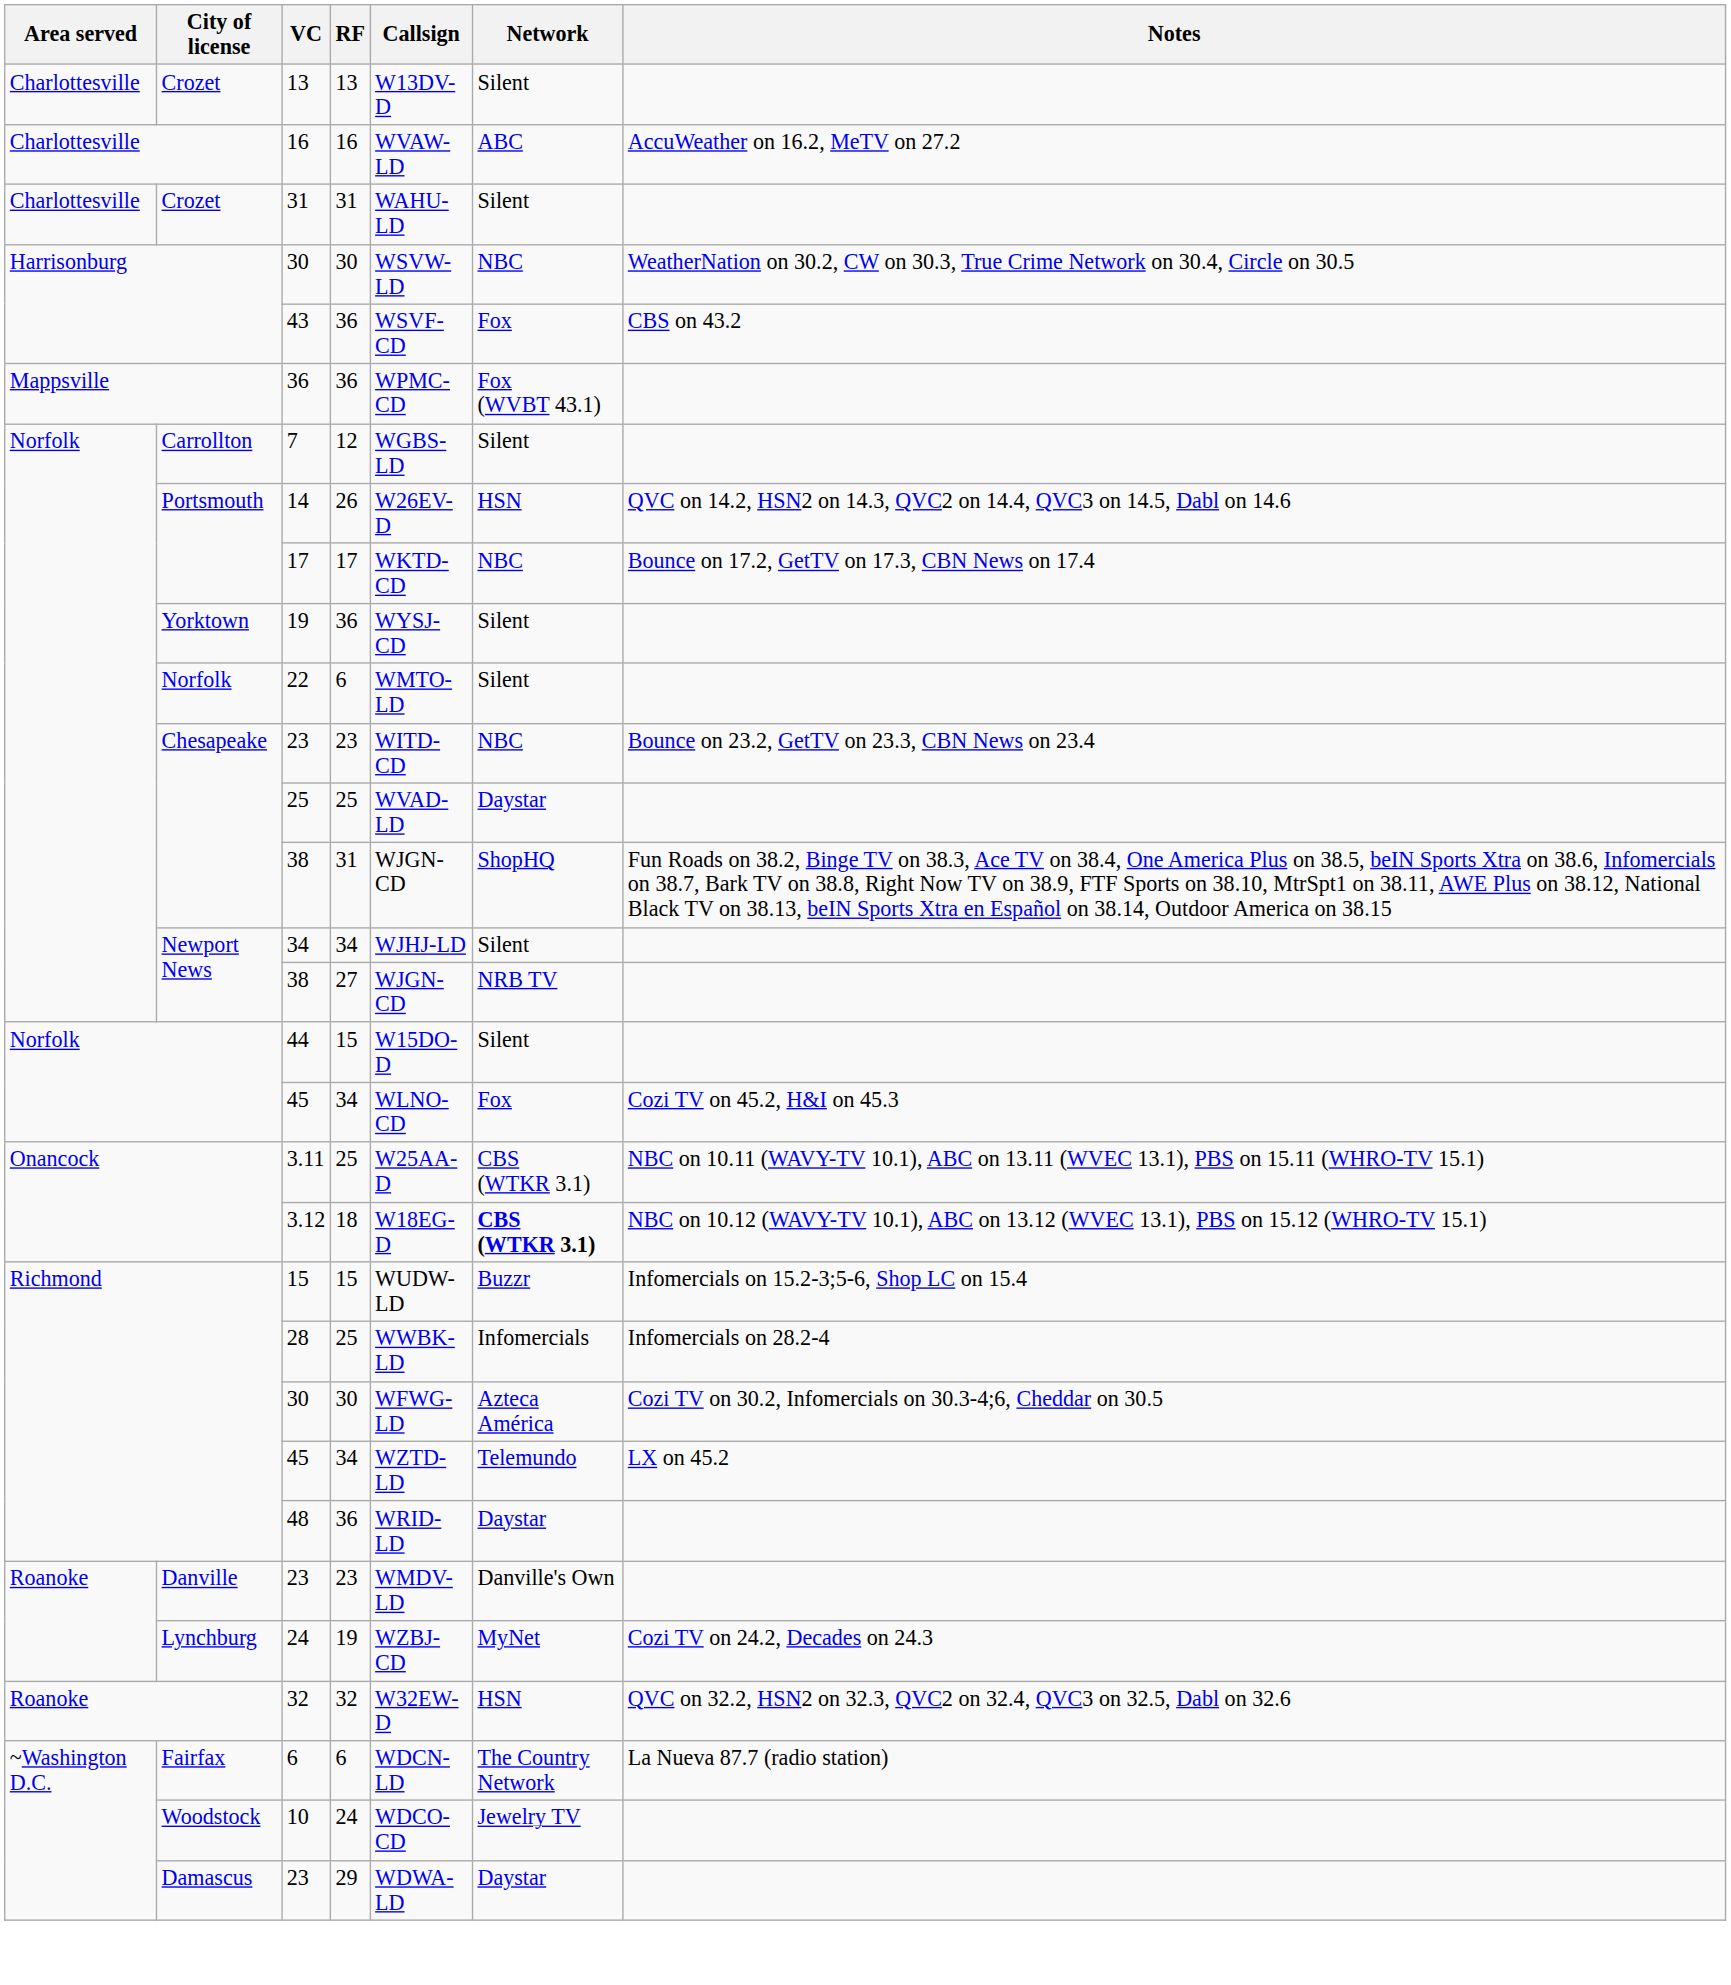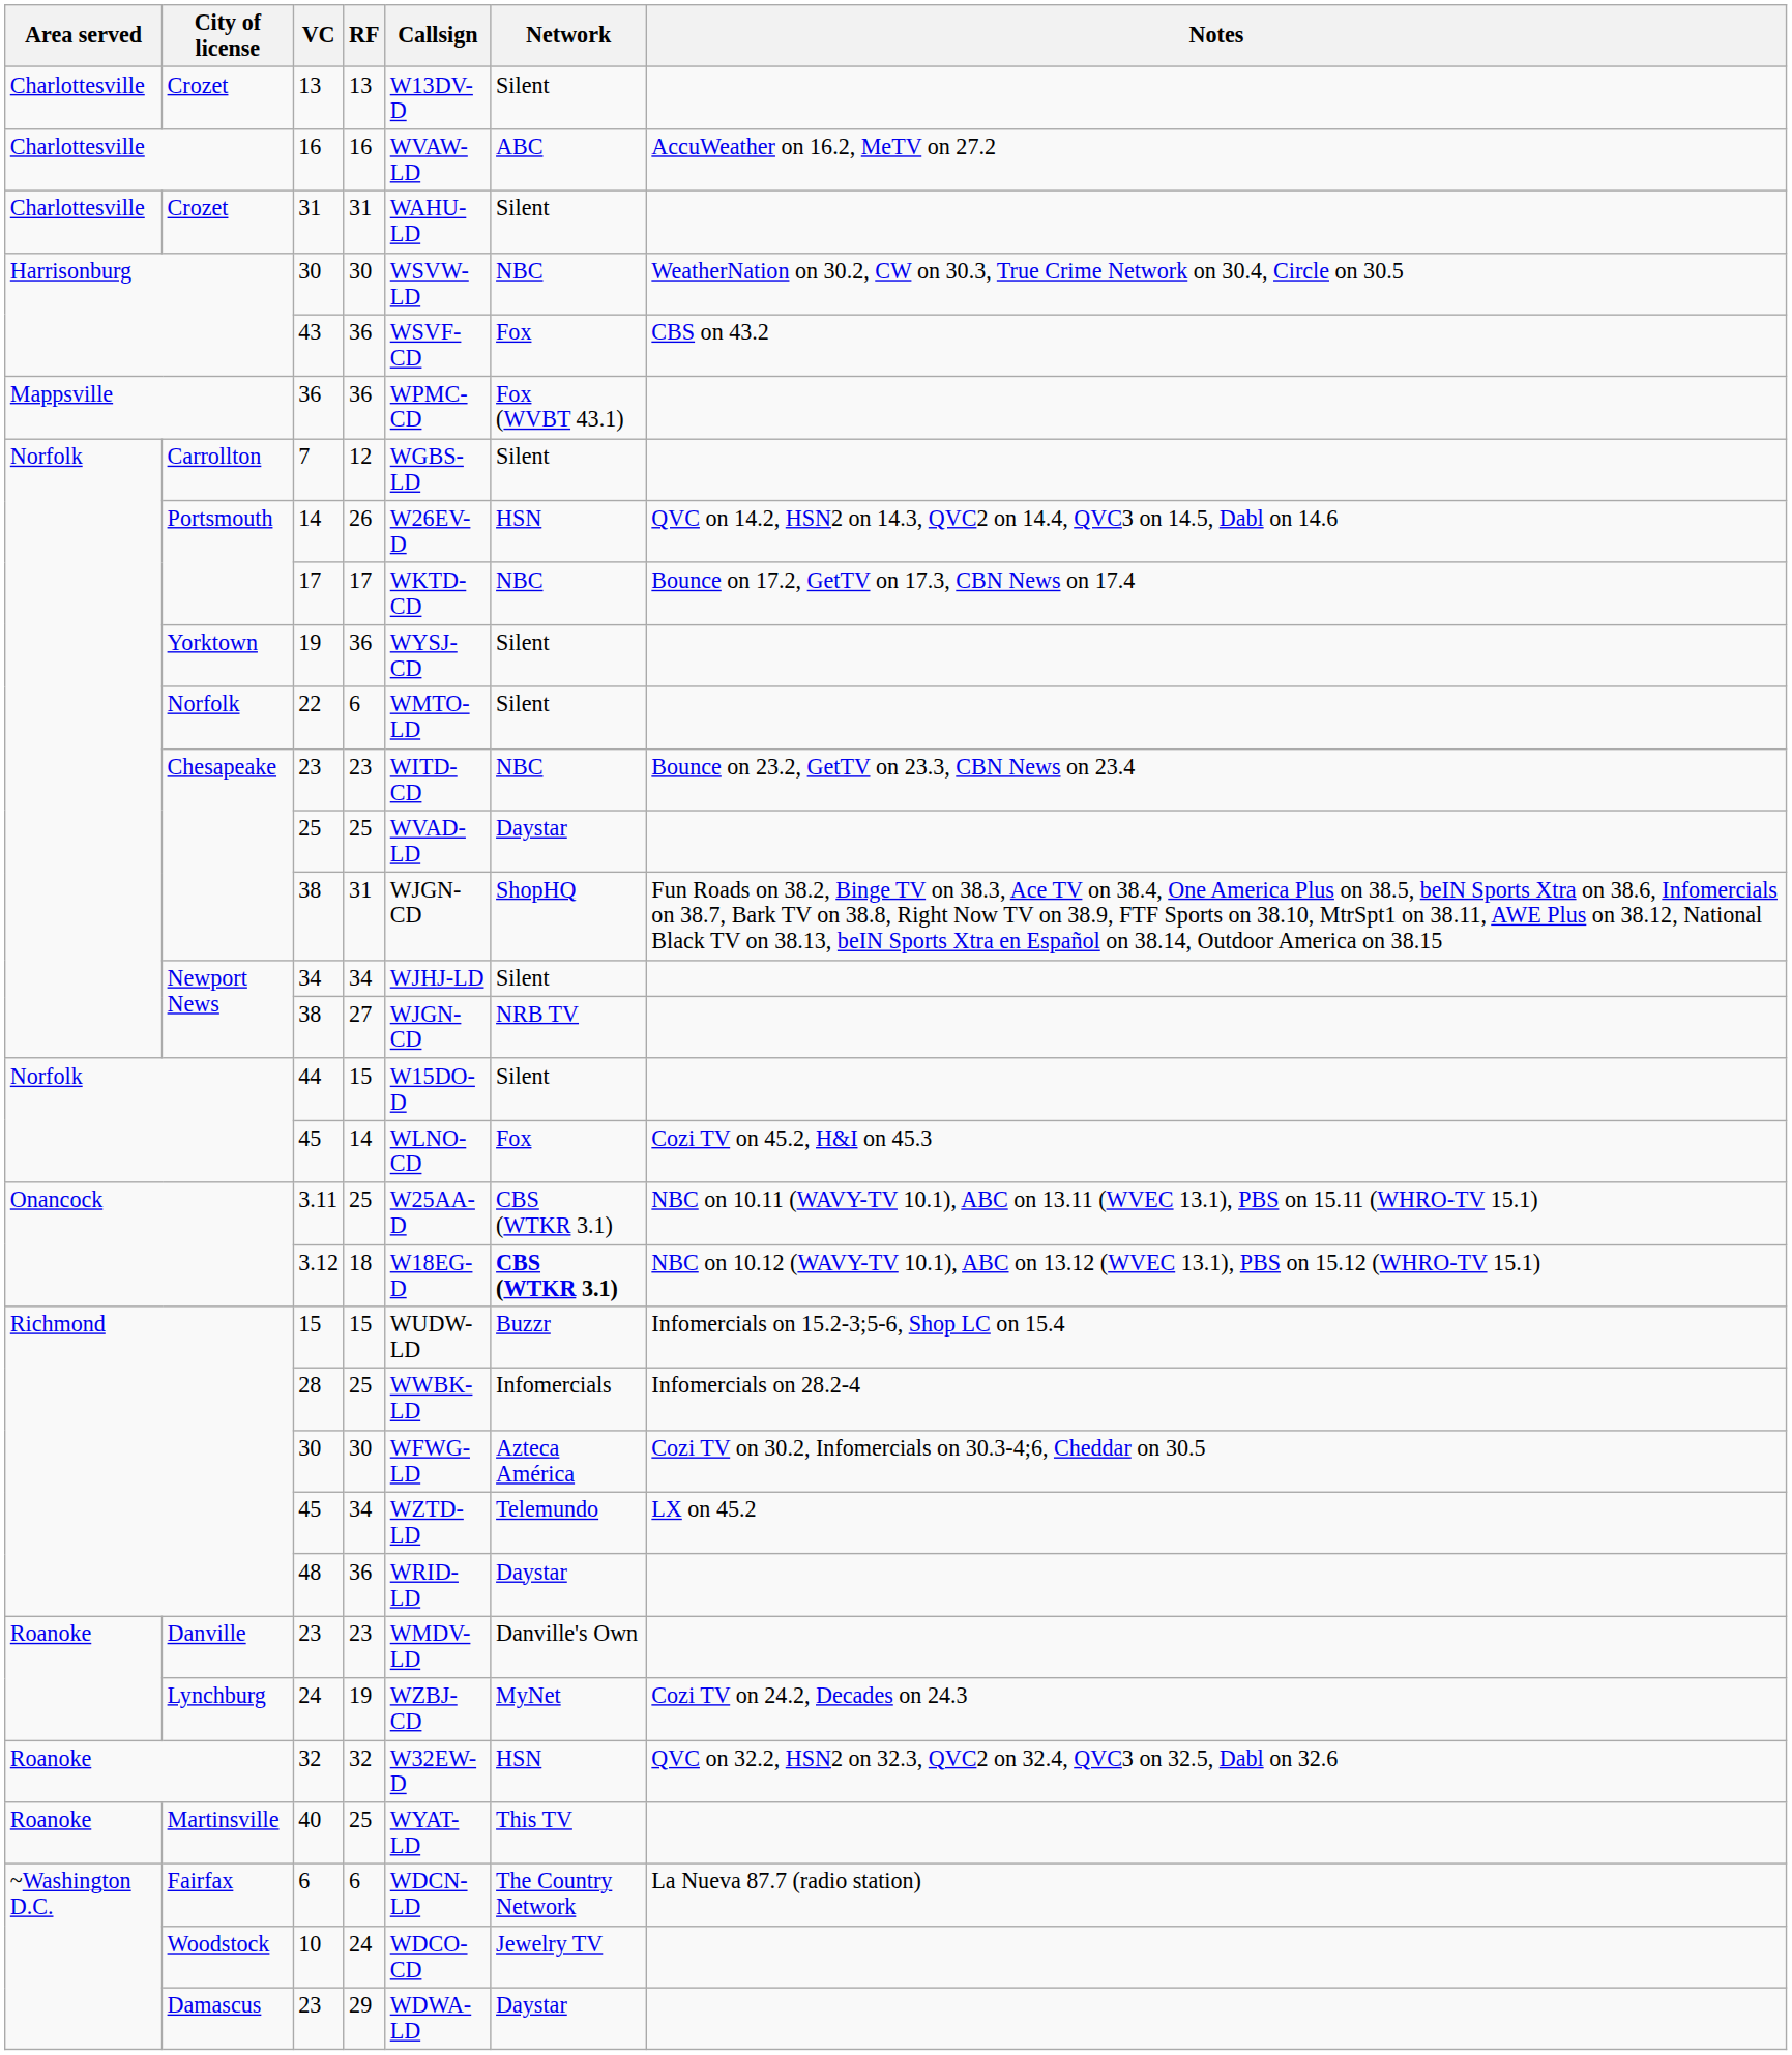 <table class="sortable wikitable" style="margin: 1em 1em 1em 0; background: #f9f9f9;">
 <tr>
 <th>Area served</th>
 <th>City of license</th>
 <th>VC</th>
 <th>RF</th>
 <th>Callsign</th>
 <th>Network</th>
 <th class="unsortable">Notes</th>
 </tr>
 <tr style="vertical-align: top; text-align: left;">
 <td><a href='#'>Charlottesville</a></td>
 <td><a href='#'>Crozet</a></td>
 <td>13</td>
 <td>13</td>
 <td><a href='#'>W13DV-D</a></td>
 <td>Silent</td>
 <td></td>
 </tr>
 <tr style="vertical-align: top; text-align: left;">
 <td colspan="2" rowspan="1"><a href='#'>Charlottesville</a></td>
 <td>16</td>
 <td>16</td>
 <td><a href='#'>WVAW-LD</a></td>
 <td><a href='#'>ABC</a></td>
 <td><a href='#'>AccuWeather</a> on 16.2, <a href='#'>MeTV</a> on 27.2</td>
 </tr>
 <tr style="vertical-align: top; text-align: left;">
 <td><a href='#'>Charlottesville</a></td>
 <td><a href='#'>Crozet</a></td>
 <td>31</td>
 <td>31</td>
 <td><a href='#'>WAHU-LD</a></td>
 <td>Silent</td>
 <td></td>
 </tr>
 <tr style="vertical-align: top; text-align: left;">
 <td colspan="2" rowspan="2"><a href='#'>Harrisonburg</a></td>
 <td>30</td>
 <td>30</td>
 <td><a href='#'>WSVW-LD</a></td>
 <td><a href='#'>NBC</a></td>
 <td><a href='#'>WeatherNation</a> on 30.2, <a href='#'>CW</a> on 30.3, <a href='#'>True Crime Network</a> on 30.4, <a href='#'>Circle</a> on 30.5</td>
 </tr>
 <tr style="vertical-align: top; text-align: left;">
 <td>43</td>
 <td>36</td>
 <td><a href='#'>WSVF-CD</a></td>
 <td><a href='#'>Fox</a></td>
 <td><a href='#'>CBS</a> on 43.2</td>
 </tr>
 <tr style="vertical-align: top; text-align: left;">
 <td colspan="2" rowspan="1"><a href='#'>Mappsville</a></td>
 <td>36</td>
 <td>36</td>
 <td><a href='#'>WPMC-CD</a></td>
 <td><a href='#'>Fox</a><br>(<a href='#'>WVBT</a> 43.1)</td>
 <td></td>
 </tr>
 <tr style="vertical-align: top; text-align: left;">
 <td rowspan="10"><a href='#'>Norfolk</a></td>
 <td><a href='#'>Carrollton</a></td>
 <td>7</td>
 <td>12</td>
 <td><a href='#'>WGBS-LD</a></td>
 <td>Silent</td>
 <td></td>
 </tr>
 <tr style="vertical-align: top; text-align: left;">
 <td rowspan="2"><a href='#'>Portsmouth</a></td>
 <td>14</td>
 <td>26</td>
 <td><a href='#'>W26EV-D</a></td>
 <td><a href='#'>HSN</a></td>
 <td><a href='#'>QVC</a> on 14.2, <a href='#'>HSN</a>2 on 14.3, <a href='#'>QVC</a>2 on 14.4, <a href='#'>QVC</a>3 on 14.5, <a href='#'>Dabl</a> on 14.6</td>
 </tr>
 <tr style="vertical-align: top; text-align: left;">
 <td>17</td>
 <td>17</td>
 <td><a href='#'>WKTD-CD</a></td>
 <td><a href='#'>NBC</a></td>
 <td><a href='#'>Bounce</a> on 17.2, <a href='#'>GetTV</a> on 17.3, <a href='#'>CBN News</a> on 17.4</td>
 </tr>
 <tr style="vertical-align: top; text-align: left;">
 <td><a href='#'>Yorktown</a></td>
 <td>19</td>
 <td>36</td>
 <td><a href='#'>WYSJ-CD</a></td>
 <td>Silent</td>
 <td></td>
 </tr>
 <tr style="vertical-align: top; text-align: left;">
 <td><a href='#'>Norfolk</a></td>
 <td>22</td>
 <td>6</td>
 <td><a href='#'>WMTO-LD</a></td>
 <td>Silent</td>
 <td></td>
 </tr>
 <tr style="vertical-align: top; text-align: left;">
 <td rowspan="3"><a href='#'>Chesapeake</a></td>
 <td>23</td>
 <td>23</td>
 <td><a href='#'>WITD-CD</a></td>
 <td><a href='#'>NBC</a></td>
 <td><a href='#'>Bounce</a> on 23.2, <a href='#'>GetTV</a> on 23.3, <a href='#'>CBN News</a> on 23.4</td>
 </tr>
 <tr style="vertical-align: top; text-align: left;">
 <td>25</td>
 <td>25</td>
 <td><a href='#'>WVAD-LD</a></td>
 <td><a href='#'>Daystar</a></td>
 <td></td>
 </tr>
 <tr style="vertical-align: top; text-align: left;">
 <td>38</td>
 <td>31</td>
 <td>WJGN-CD</td>
 <td><a href='#'>ShopHQ</a></td>
 <td>Fun Roads on 38.2, <a href='#'>Binge TV</a> on 38.3, <a href='#'>Ace TV</a> on 38.4, <a href='#'>One America Plus</a> on 38.5, <a href='#'>beIN Sports Xtra</a> on 38.6, <a href='#'>Infomercials</a> on 38.7, Bark TV on 38.8, Right Now TV on 38.9, FTF Sports on 38.10, MtrSpt1 on 38.11, <a href='#'>AWE Plus</a> on 38.12, National Black TV on 38.13, <a href='#'>beIN Sports Xtra en Español</a> on 38.14, Outdoor America on 38.15</td>
 </tr>
 <tr style="vertical-align: top; text-align: left;">
 <td rowspan="2"><a href='#'>Newport News</a></td>
 <td>34</td>
 <td>34</td>
 <td><a href='#'>WJHJ-LD</a></td>
 <td>Silent</td>
 <td></td>
 </tr>
 <tr style="vertical-align: top; text-align: left;">
 <td>38</td>
 <td>27</td>
 <td><a href='#'>WJGN-CD</a></td>
 <td><a href='#'>NRB TV</a></td>
 <td></td>
 </tr>
 <tr style="vertical-align: top; text-align: left;">
 <td colspan="2" rowspan="2"><a href='#'>Norfolk</a></td>
 <td>44</td>
 <td>15</td>
 <td><a href='#'>W15DO-D</a></td>
 <td>Silent</td>
 <td></td>
 </tr>
 <tr style="vertical-align: top; text-align: left;">
 <td>45</td>
-<td>34</td>
+<td>14</td>
 <td><a href='#'>WLNO-CD</a></td>
 <td><a href='#'>Fox</a></td>
 <td><a href='#'>Cozi TV</a> on 45.2, <a href='#'>H&I</a> on 45.3</td>
 </tr>
 <tr style="vertical-align: top; text-align: left;">
 <td colspan="2" rowspan="2"><a href='#'>Onancock</a></td>
 <td>3.11</td>
 <td>25</td>
 <td><a href='#'>W25AA-D</a></td>
 <td><a href='#'>CBS</a><br>(<a href='#'>WTKR</a> 3.1)</td>
 <td><a href='#'>NBC</a> on 10.11 (<a href='#'>WAVY-TV</a> 10.1), <a href='#'>ABC</a> on 13.11 (<a href='#'>WVEC</a> 13.1), <a href='#'>PBS</a> on 15.11 (<a href='#'>WHRO-TV</a> 15.1)</td>
 </tr>
 <tr style="vertical-align: top; text-align: left;">
 <td>3.12</td>
 <td>18</td>
 <td><a href='#'>W18EG-D</a></td>
 <td><strong><a href='#'>CBS</a><br>(<a href='#'>WTKR</a> 3.1)</strong></td>
 <td><a href='#'>NBC</a> on 10.12 (<a href='#'>WAVY-TV</a> 10.1), <a href='#'>ABC</a> on 13.12 (<a href='#'>WVEC</a> 13.1), <a href='#'>PBS</a> on 15.12 (<a href='#'>WHRO-TV</a> 15.1)</td>
 </tr>
 <tr style="vertical-align: top; text-align: left;">
 <td colspan="2" rowspan="5"><a href='#'>Richmond</a></td>
 <td>15</td>
 <td>15</td>
 <td>WUDW-LD</td>
 <td><a href='#'>Buzzr</a></td>
 <td>Infomercials on 15.2-3;5-6, <a href='#'>Shop LC</a> on 15.4</td>
 </tr>
 <tr style="vertical-align: top; text-align: left;">
 <td>28</td>
 <td>25</td>
 <td><a href='#'>WWBK-LD</a></td>
 <td>Infomercials</td>
 <td>Infomercials on 28.2-4</td>
 </tr>
 <tr style="vertical-align: top; text-align: left;">
 <td>30</td>
 <td>30</td>
 <td><a href='#'>WFWG-LD</a></td>
 <td><a href='#'>Azteca América</a></td>
 <td><a href='#'>Cozi TV</a> on 30.2, Infomercials on 30.3-4;6, <a href='#'>Cheddar</a> on 30.5</td>
 </tr>
 <tr style="vertical-align: top; text-align: left;">
 <td>45</td>
 <td>34</td>
 <td><a href='#'>WZTD-LD</a></td>
 <td><a href='#'>Telemundo</a></td>
 <td><a href='#'>LX</a> on 45.2</td>
 </tr>
 <tr style="vertical-align: top; text-align: left;">
 <td>48</td>
 <td>36</td>
 <td><a href='#'>WRID-LD</a></td>
 <td><a href='#'>Daystar</a></td>
 <td></td>
 </tr>
 <tr style="vertical-align: top; text-align: left;">
 <td rowspan="2"><a href='#'>Roanoke</a></td>
 <td><a href='#'>Danville</a></td>
 <td>23</td>
 <td>23</td>
 <td><a href='#'>WMDV-LD</a></td>
 <td>Danville's Own</td>
 <td></td>
 </tr>
 <tr style="vertical-align: top; text-align: left;">
 <td><a href='#'>Lynchburg</a></td>
 <td>24</td>
 <td>19</td>
 <td><a href='#'>WZBJ-CD</a></td>
 <td><a href='#'>MyNet</a></td>
 <td><a href='#'>Cozi TV</a> on 24.2, <a href='#'>Decades</a> on 24.3</td>
 </tr>
 <tr style="vertical-align: top; text-align: left;">
 <td colspan="2" rowspan="1"><a href='#'>Roanoke</a></td>
 <td>32</td>
 <td>32</td>
 <td><a href='#'>W32EW-D</a></td>
 <td><a href='#'>HSN</a></td>
 <td><a href='#'>QVC</a> on 32.2, <a href='#'>HSN</a>2 on 32.3, <a href='#'>QVC</a>2 on 32.4, <a href='#'>QVC</a>3 on 32.5, <a href='#'>Dabl</a> on 32.6</td>
 </tr>
 <tr style="vertical-align: top; text-align: left;">
+<td><a href='#'>Roanoke</a></td>
+<td><a href='#'>Martinsville</a></td>
+<td>40</td>
+<td>25</td>
+<td><a href='#'>WYAT-LD</a></td>
+<td><a href='#'>This TV</a></td>
+<td></td>
+</tr>
+<tr style="vertical-align: top; text-align: left;">
 <td rowspan="3">~<a href='#'>Washington D.C.</a></td>
 <td><a href='#'>Fairfax</a></td>
 <td>6</td>
 <td>6</td>
 <td><a href='#'>WDCN-LD</a></td>
 <td><a href='#'>The Country Network</a></td>
 <td>La Nueva 87.7 (radio station)</td>
 </tr>
 <tr style="vertical-align: top; text-align: left;">
 <td><a href='#'>Woodstock</a></td>
 <td>10</td>
 <td>24</td>
 <td><a href='#'>WDCO-CD</a></td>
 <td><a href='#'>Jewelry TV</a></td>
 <td></td>
 </tr>
 <tr style="vertical-align: top; text-align: left;">
 <td><a href='#'>Damascus</a></td>
 <td>23</td>
 <td>29</td>
 <td><a href='#'>WDWA-LD</a></td>
 <td><a href='#'>Daystar</a></td>
 <td></td>
 </tr>
 </table>
